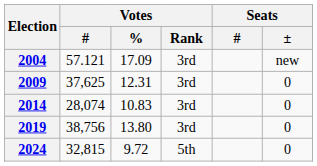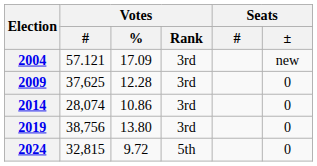 <table class=wikitable style="text-align:center">
 <tr>
 <th rowspan=2>Election</th>
 <th colspan=3>Votes</th>
 <th colspan=2>Seats</th>
 </tr>
 <tr>
 <th style="width:50px">#</th>
 <th style="width:50px">%</th>
 <th style="width:50px">Rank</th>
 <th style="width:50px">#</th>
 <th style="width:50px">±</th>
 </tr>
 <tr>
 <th><a href='#'>2004</a></th>
 <td>57.121</td>
 <td>17.09</td>
 <td>3rd</td>
 <td style="text-align:right;"></td>
 <td>new</td>
 </tr>
 <tr>
 <th><a href='#'>2009</a></th>
 <td>37,625</td>
-<td>12.31</td>
+<td>12.28</td>
 <td>3rd</td>
 <td style="text-align:right;"></td>
 <td> 0</td>
 </tr>
 <tr>
 <th><a href='#'>2014</a></th>
 <td>28,074</td>
-<td>10.83</td>
+<td>10.86</td>
 <td>3rd</td>
 <td style="text-align:right;"></td>
 <td> 0</td>
 </tr>
 <tr>
 <th><a href='#'>2019</a></th>
 <td>38,756</td>
 <td>13.80</td>
 <td>3rd</td>
 <td style="text-align:right;"></td>
 <td> 0</td>
 </tr>
 <tr>
 <th><a href='#'>2024</a></th>
 <td>32,815</td>
 <td>9.72</td>
 <td>5th</td>
 <td style="text-align:right;"></td>
 <td> 0</td>
 </tr>
 </table>
